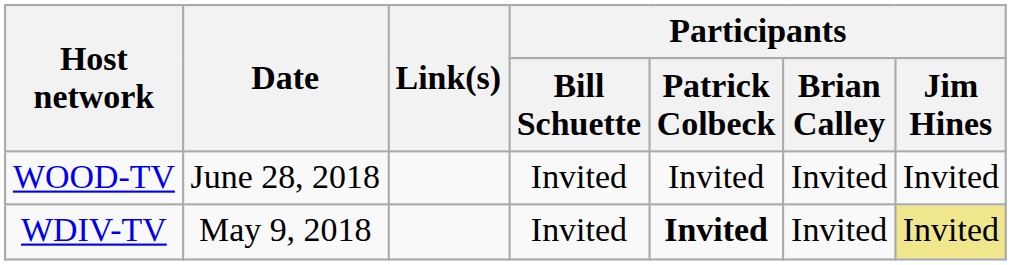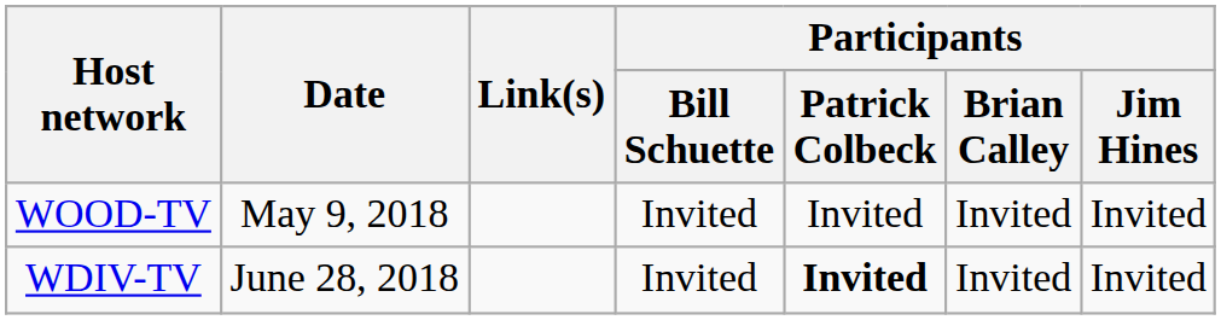 <table class="wikitable">
 <tr>
 <th rowspan="2">Host<br>network</th>
 <th rowspan="2">Date</th>
 <th rowspan="2">Link(s)</th>
 <th colspan="6">Participants</th>
 </tr>
 <tr>
 <th>Bill<br>Schuette</th>
 <th>Patrick<br>Colbeck</th>
 <th>Brian<br>Calley</th>
 <th>Jim<br>Hines</th>
 </tr>
 <tr>
 <td align=center><a href='#'>WOOD-TV</a></td>
-<td align=center>June 28, 2018</td>
+<td align=center>May 9, 2018</td>
 <td align=center></td>
 <td align=center>Invited</td>
 <td align=center>Invited</td>
 <td align=center>Invited</td>
 <td align=center>Invited</td>
 </tr>
 <tr>
 <td align=center><a href='#'>WDIV-TV</a></td>
-<td align=center>May 9, 2018</td>
+<td align=center>June 28, 2018</td>
 <td align=center></td>
 <td align=center>Invited</td>
 <td align=center><strong>Invited</strong></td>
 <td align=center>Invited</td>
-<td align=center style="background: khaki;">Invited</td>
+<td align=center>Invited</td>
 </tr>
 </table>
